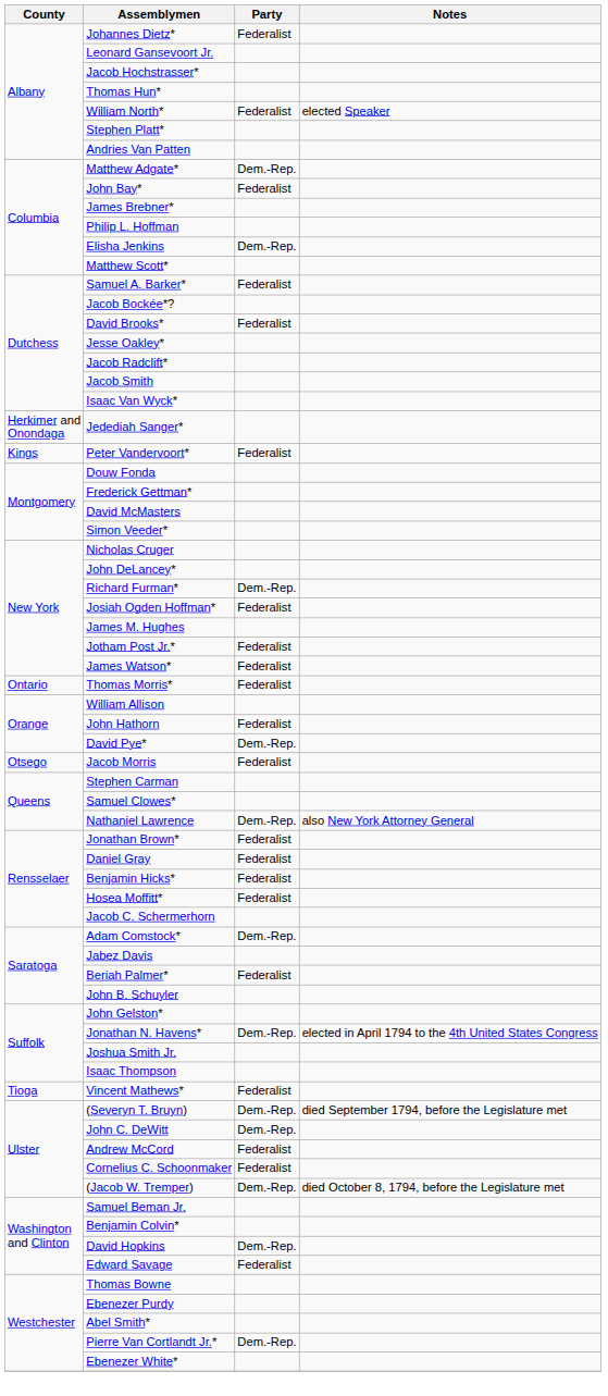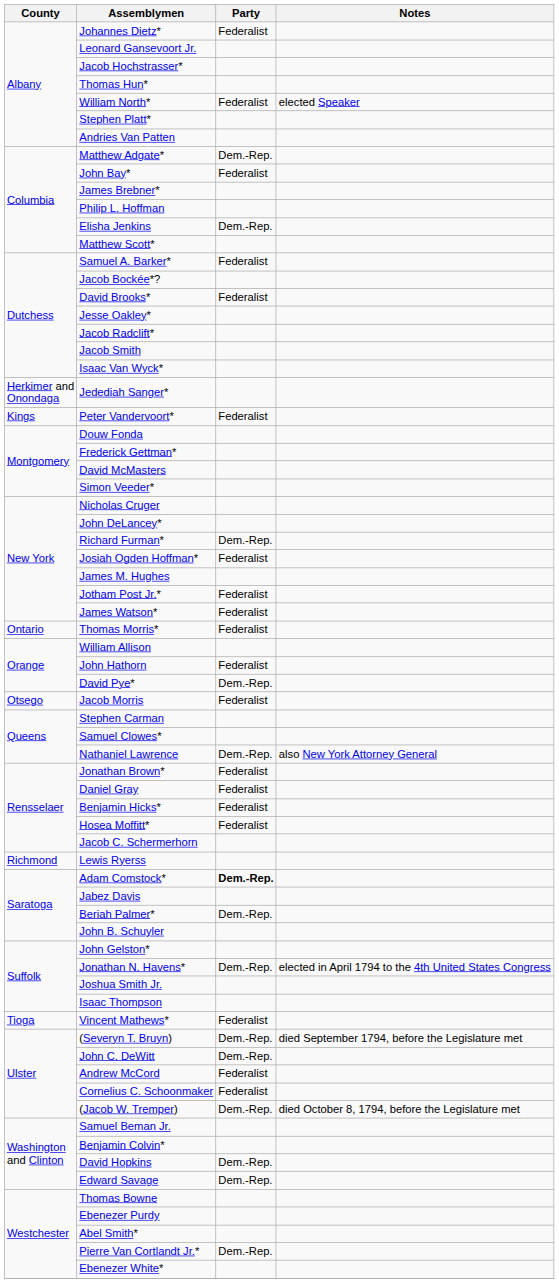 <table class=wikitable>
 <tr>
 <th>County</th>
 <th>Assemblymen</th>
 <th>Party</th>
 <th>Notes</th>
 </tr>
 <tr>
 <td rowspan="7"><a href='#'>Albany</a></td>
 <td><a href='#'>Johannes Dietz</a>*</td>
 <td>Federalist</td>
 <td></td>
 </tr>
 <tr>
 <td><a href='#'>Leonard Gansevoort Jr.</a></td>
 <td></td>
 <td></td>
 </tr>
 <tr>
 <td><a href='#'>Jacob Hochstrasser</a>*</td>
 <td></td>
 <td></td>
 </tr>
 <tr>
 <td><a href='#'>Thomas Hun</a>*</td>
 <td></td>
 <td></td>
 </tr>
 <tr>
 <td><a href='#'>William North</a>*</td>
 <td>Federalist</td>
 <td>elected <a href='#'>Speaker</a></td>
 </tr>
 <tr>
 <td><a href='#'>Stephen Platt</a>*</td>
 <td></td>
 <td></td>
 </tr>
 <tr>
 <td><a href='#'>Andries Van Patten</a></td>
 <td></td>
 <td></td>
 </tr>
 <tr>
 <td rowspan="6"><a href='#'>Columbia</a></td>
 <td><a href='#'>Matthew Adgate</a>*</td>
 <td>Dem.-Rep.</td>
 <td></td>
 </tr>
 <tr>
 <td><a href='#'>John Bay</a>*</td>
 <td>Federalist</td>
 <td></td>
 </tr>
 <tr>
 <td><a href='#'>James Brebner</a>*</td>
 <td></td>
 <td></td>
 </tr>
 <tr>
 <td><a href='#'>Philip L. Hoffman</a></td>
 <td></td>
 <td></td>
 </tr>
 <tr>
 <td><a href='#'>Elisha Jenkins</a></td>
 <td>Dem.-Rep.</td>
 <td></td>
 </tr>
 <tr>
 <td><a href='#'>Matthew Scott</a>*</td>
 <td></td>
 <td></td>
 </tr>
 <tr>
 <td rowspan="7"><a href='#'>Dutchess</a></td>
 <td><a href='#'>Samuel A. Barker</a>*</td>
 <td>Federalist</td>
 <td></td>
 </tr>
 <tr>
 <td><a href='#'>Jacob Bockée</a>*?</td>
 <td></td>
 <td></td>
 </tr>
 <tr>
 <td><a href='#'>David Brooks</a>*</td>
 <td>Federalist</td>
 <td></td>
 </tr>
 <tr>
 <td><a href='#'>Jesse Oakley</a>*</td>
 <td></td>
 <td></td>
 </tr>
 <tr>
 <td><a href='#'>Jacob Radclift</a>*</td>
 <td></td>
 <td></td>
 </tr>
 <tr>
 <td><a href='#'>Jacob Smith</a></td>
 <td></td>
 <td></td>
 </tr>
 <tr>
 <td><a href='#'>Isaac Van Wyck</a>*</td>
 <td></td>
 <td></td>
 </tr>
 <tr>
 <td><a href='#'>Herkimer</a> and <br><a href='#'>Onondaga</a></td>
 <td><a href='#'>Jedediah Sanger</a>*</td>
 <td></td>
 <td></td>
 </tr>
 <tr>
 <td><a href='#'>Kings</a></td>
 <td><a href='#'>Peter Vandervoort</a>*</td>
 <td>Federalist</td>
 <td></td>
 </tr>
 <tr>
 <td rowspan="4"><a href='#'>Montgomery</a></td>
 <td><a href='#'>Douw Fonda</a></td>
 <td></td>
 <td></td>
 </tr>
 <tr>
 <td><a href='#'>Frederick Gettman</a>*</td>
 <td></td>
 <td></td>
 </tr>
 <tr>
 <td><a href='#'>David McMasters</a></td>
 <td></td>
 <td></td>
 </tr>
 <tr>
 <td><a href='#'>Simon Veeder</a>*</td>
 <td></td>
 <td></td>
 </tr>
 <tr>
 <td rowspan="7"><a href='#'>New York</a></td>
 <td><a href='#'>Nicholas Cruger</a></td>
 <td></td>
 <td></td>
 </tr>
 <tr>
 <td><a href='#'>John DeLancey</a>*</td>
 <td></td>
 <td></td>
 </tr>
 <tr>
 <td><a href='#'>Richard Furman</a>*</td>
 <td>Dem.-Rep.</td>
 <td></td>
 </tr>
 <tr>
 <td><a href='#'>Josiah Ogden Hoffman</a>*</td>
 <td>Federalist</td>
 <td></td>
 </tr>
 <tr>
 <td><a href='#'>James M. Hughes</a></td>
 <td></td>
 <td></td>
 </tr>
 <tr>
 <td><a href='#'>Jotham Post Jr.</a>*</td>
 <td>Federalist</td>
 <td></td>
 </tr>
 <tr>
 <td><a href='#'>James Watson</a>*</td>
 <td>Federalist</td>
 <td></td>
 </tr>
 <tr>
 <td><a href='#'>Ontario</a></td>
 <td><a href='#'>Thomas Morris</a>*</td>
 <td>Federalist</td>
 <td></td>
 </tr>
 <tr>
 <td rowspan="3"><a href='#'>Orange</a></td>
 <td><a href='#'>William Allison</a></td>
 <td></td>
 <td></td>
 </tr>
 <tr>
 <td><a href='#'>John Hathorn</a></td>
 <td>Federalist</td>
 <td></td>
 </tr>
 <tr>
 <td><a href='#'>David Pye</a>*</td>
 <td>Dem.-Rep.</td>
 <td></td>
 </tr>
 <tr>
 <td><a href='#'>Otsego</a></td>
 <td><a href='#'>Jacob Morris</a></td>
 <td>Federalist</td>
 <td></td>
 </tr>
 <tr>
 <td rowspan="3"><a href='#'>Queens</a></td>
 <td><a href='#'>Stephen Carman</a></td>
 <td></td>
 <td></td>
 </tr>
 <tr>
 <td><a href='#'>Samuel Clowes</a>*</td>
 <td></td>
 <td></td>
 </tr>
 <tr>
 <td><a href='#'>Nathaniel Lawrence</a></td>
 <td>Dem.-Rep.</td>
 <td>also <a href='#'>New York Attorney General</a></td>
 </tr>
 <tr>
 <td rowspan="5"><a href='#'>Rensselaer</a></td>
 <td><a href='#'>Jonathan Brown</a>*</td>
 <td>Federalist</td>
 <td></td>
 </tr>
 <tr>
 <td><a href='#'>Daniel Gray</a></td>
 <td>Federalist</td>
 <td></td>
 </tr>
 <tr>
 <td><a href='#'>Benjamin Hicks</a>*</td>
 <td>Federalist</td>
 <td></td>
 </tr>
 <tr>
 <td><a href='#'>Hosea Moffitt</a>*</td>
 <td>Federalist</td>
 <td></td>
 </tr>
 <tr>
 <td><a href='#'>Jacob C. Schermerhorn</a></td>
 <td></td>
 <td></td>
 </tr>
 <tr>
+<td><a href='#'>Richmond</a></td>
+<td><a href='#'>Lewis Ryerss</a></td>
+<td></td>
+<td></td>
+</tr>
+<tr>
 <td rowspan="4"><a href='#'>Saratoga</a></td>
 <td><a href='#'>Adam Comstock</a>*</td>
-<td>Dem.-Rep.</td>
+<td><strong>Dem.-Rep.</strong></td>
 <td></td>
 </tr>
 <tr>
 <td><a href='#'>Jabez Davis</a></td>
 <td></td>
 <td></td>
 </tr>
 <tr>
 <td><a href='#'>Beriah Palmer</a>*</td>
-<td>Federalist</td>
+<td>Dem.-Rep.</td>
 <td></td>
 </tr>
 <tr>
 <td><a href='#'>John B. Schuyler</a></td>
 <td></td>
 <td></td>
 </tr>
 <tr>
 <td rowspan="4"><a href='#'>Suffolk</a></td>
 <td><a href='#'>John Gelston</a>*</td>
 <td></td>
 <td></td>
 </tr>
 <tr>
 <td><a href='#'>Jonathan N. Havens</a>*</td>
 <td>Dem.-Rep.</td>
 <td>elected in April 1794 to the <a href='#'>4th United States Congress</a></td>
 </tr>
 <tr>
 <td><a href='#'>Joshua Smith Jr.</a></td>
 <td></td>
 <td></td>
 </tr>
 <tr>
 <td><a href='#'>Isaac Thompson</a></td>
 <td></td>
 <td></td>
 </tr>
 <tr>
 <td><a href='#'>Tioga</a></td>
 <td><a href='#'>Vincent Mathews</a>*</td>
 <td>Federalist</td>
 <td></td>
 </tr>
 <tr>
 <td rowspan="5"><a href='#'>Ulster</a></td>
 <td>(<a href='#'>Severyn T. Bruyn</a>)</td>
 <td>Dem.-Rep.</td>
 <td>died September 1794, before the Legislature met</td>
 </tr>
 <tr>
 <td><a href='#'>John C. DeWitt</a></td>
 <td>Dem.-Rep.</td>
 <td></td>
 </tr>
 <tr>
 <td><a href='#'>Andrew McCord</a></td>
 <td>Federalist</td>
 <td></td>
 </tr>
 <tr>
 <td><a href='#'>Cornelius C. Schoonmaker</a></td>
 <td>Federalist</td>
 <td></td>
 </tr>
 <tr>
 <td>(<a href='#'>Jacob W. Tremper</a>)</td>
 <td>Dem.-Rep.</td>
 <td>died October 8, 1794, before the Legislature met</td>
 </tr>
 <tr>
 <td rowspan="4"><a href='#'>Washington</a> <br>and <a href='#'>Clinton</a></td>
 <td><a href='#'>Samuel Beman Jr.</a></td>
 <td></td>
 <td></td>
 </tr>
 <tr>
 <td><a href='#'>Benjamin Colvin</a>*</td>
 <td></td>
 <td></td>
 </tr>
 <tr>
 <td><a href='#'>David Hopkins</a></td>
 <td>Dem.-Rep.</td>
 <td></td>
 </tr>
 <tr>
 <td><a href='#'>Edward Savage</a></td>
-<td>Federalist</td>
+<td>Dem.-Rep.</td>
 <td></td>
 </tr>
 <tr>
 <td rowspan="5"><a href='#'>Westchester</a></td>
 <td><a href='#'>Thomas Bowne</a></td>
 <td></td>
 <td></td>
 </tr>
 <tr>
 <td><a href='#'>Ebenezer Purdy</a></td>
 <td></td>
 <td></td>
 </tr>
 <tr>
 <td><a href='#'>Abel Smith</a>*</td>
 <td></td>
 <td></td>
 </tr>
 <tr>
 <td><a href='#'>Pierre Van Cortlandt Jr.</a>*</td>
 <td>Dem.-Rep.</td>
 <td></td>
 </tr>
 <tr>
 <td><a href='#'>Ebenezer White</a>*</td>
 <td></td>
 <td></td>
 </tr>
 <tr>
 </tr>
 </table>
